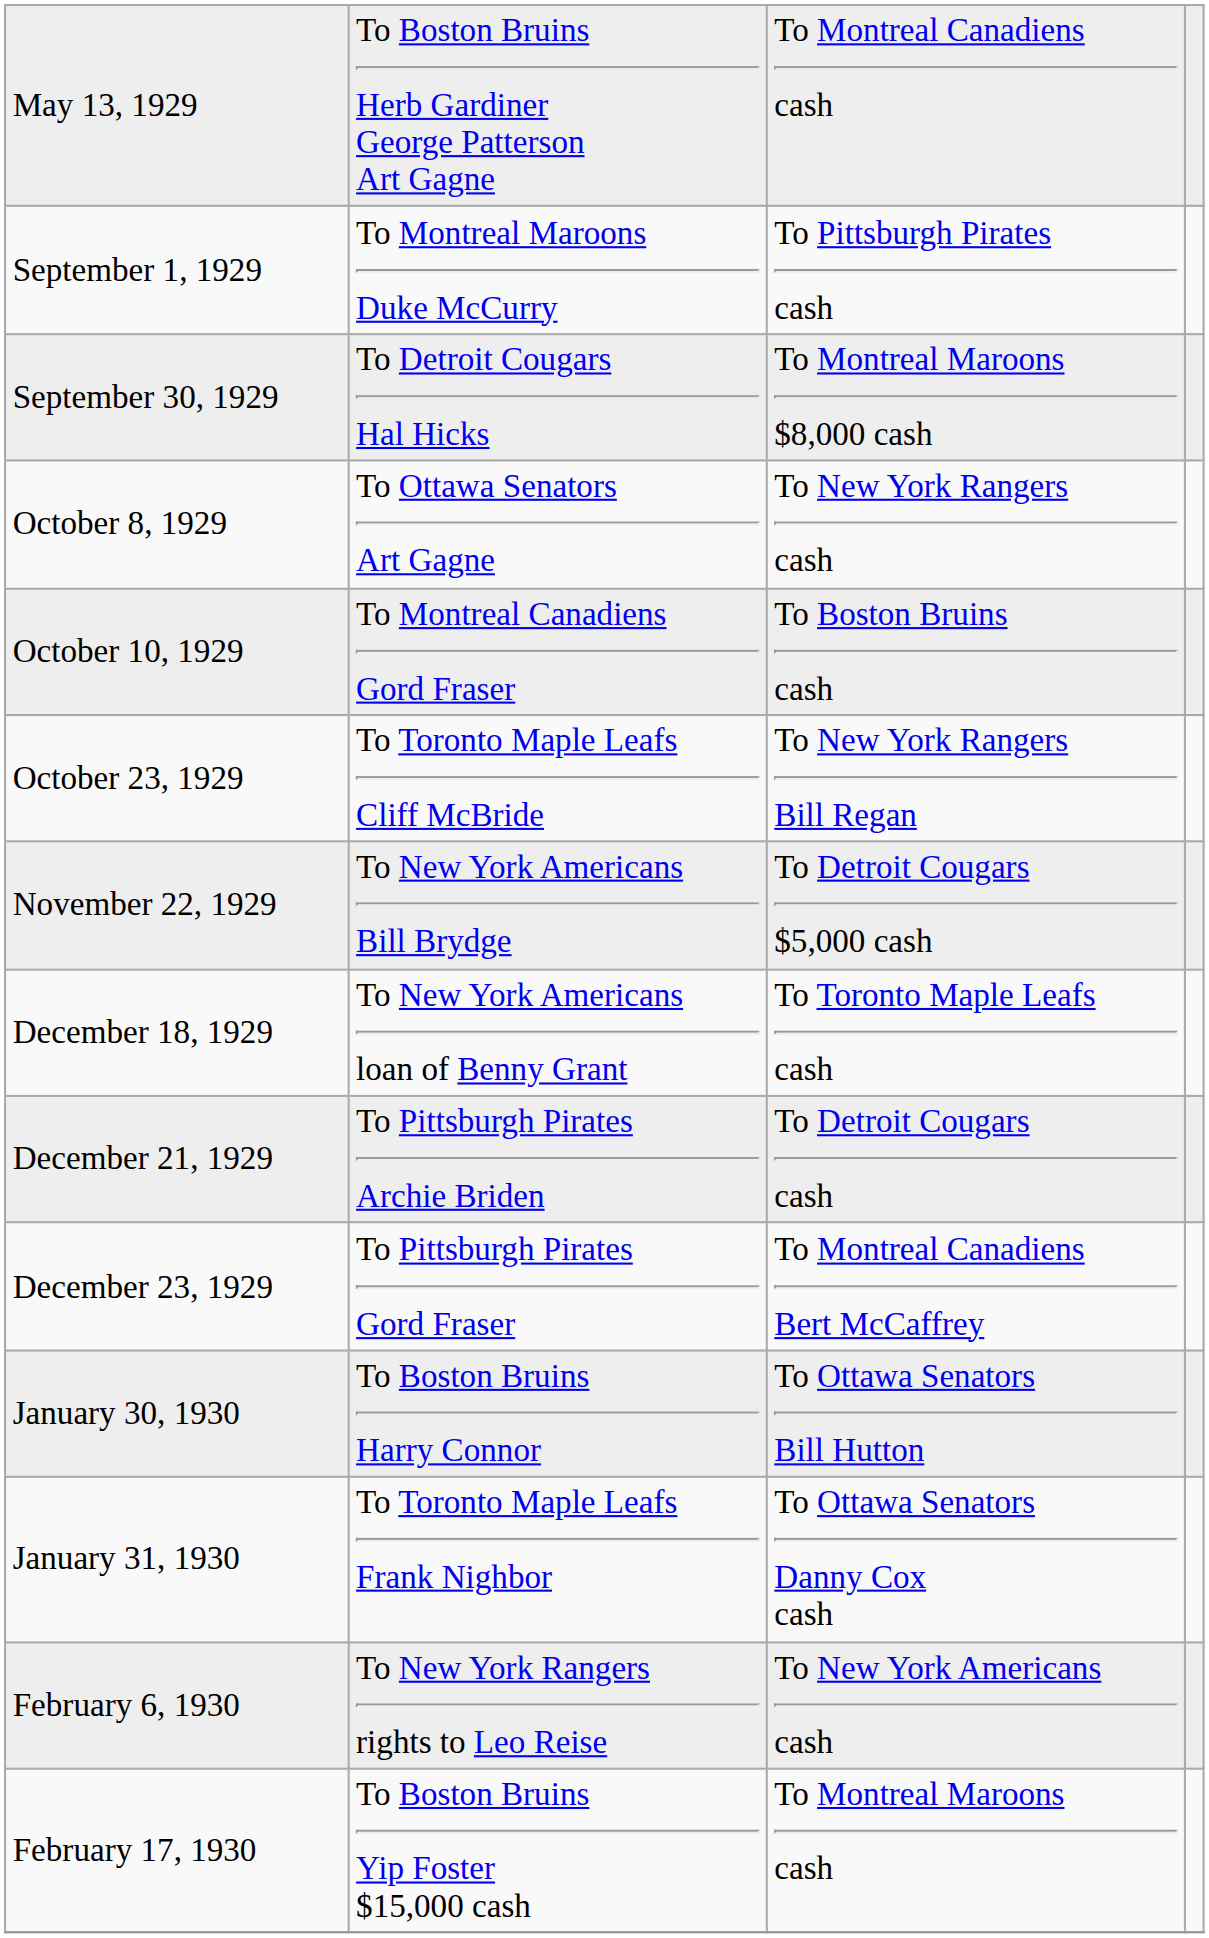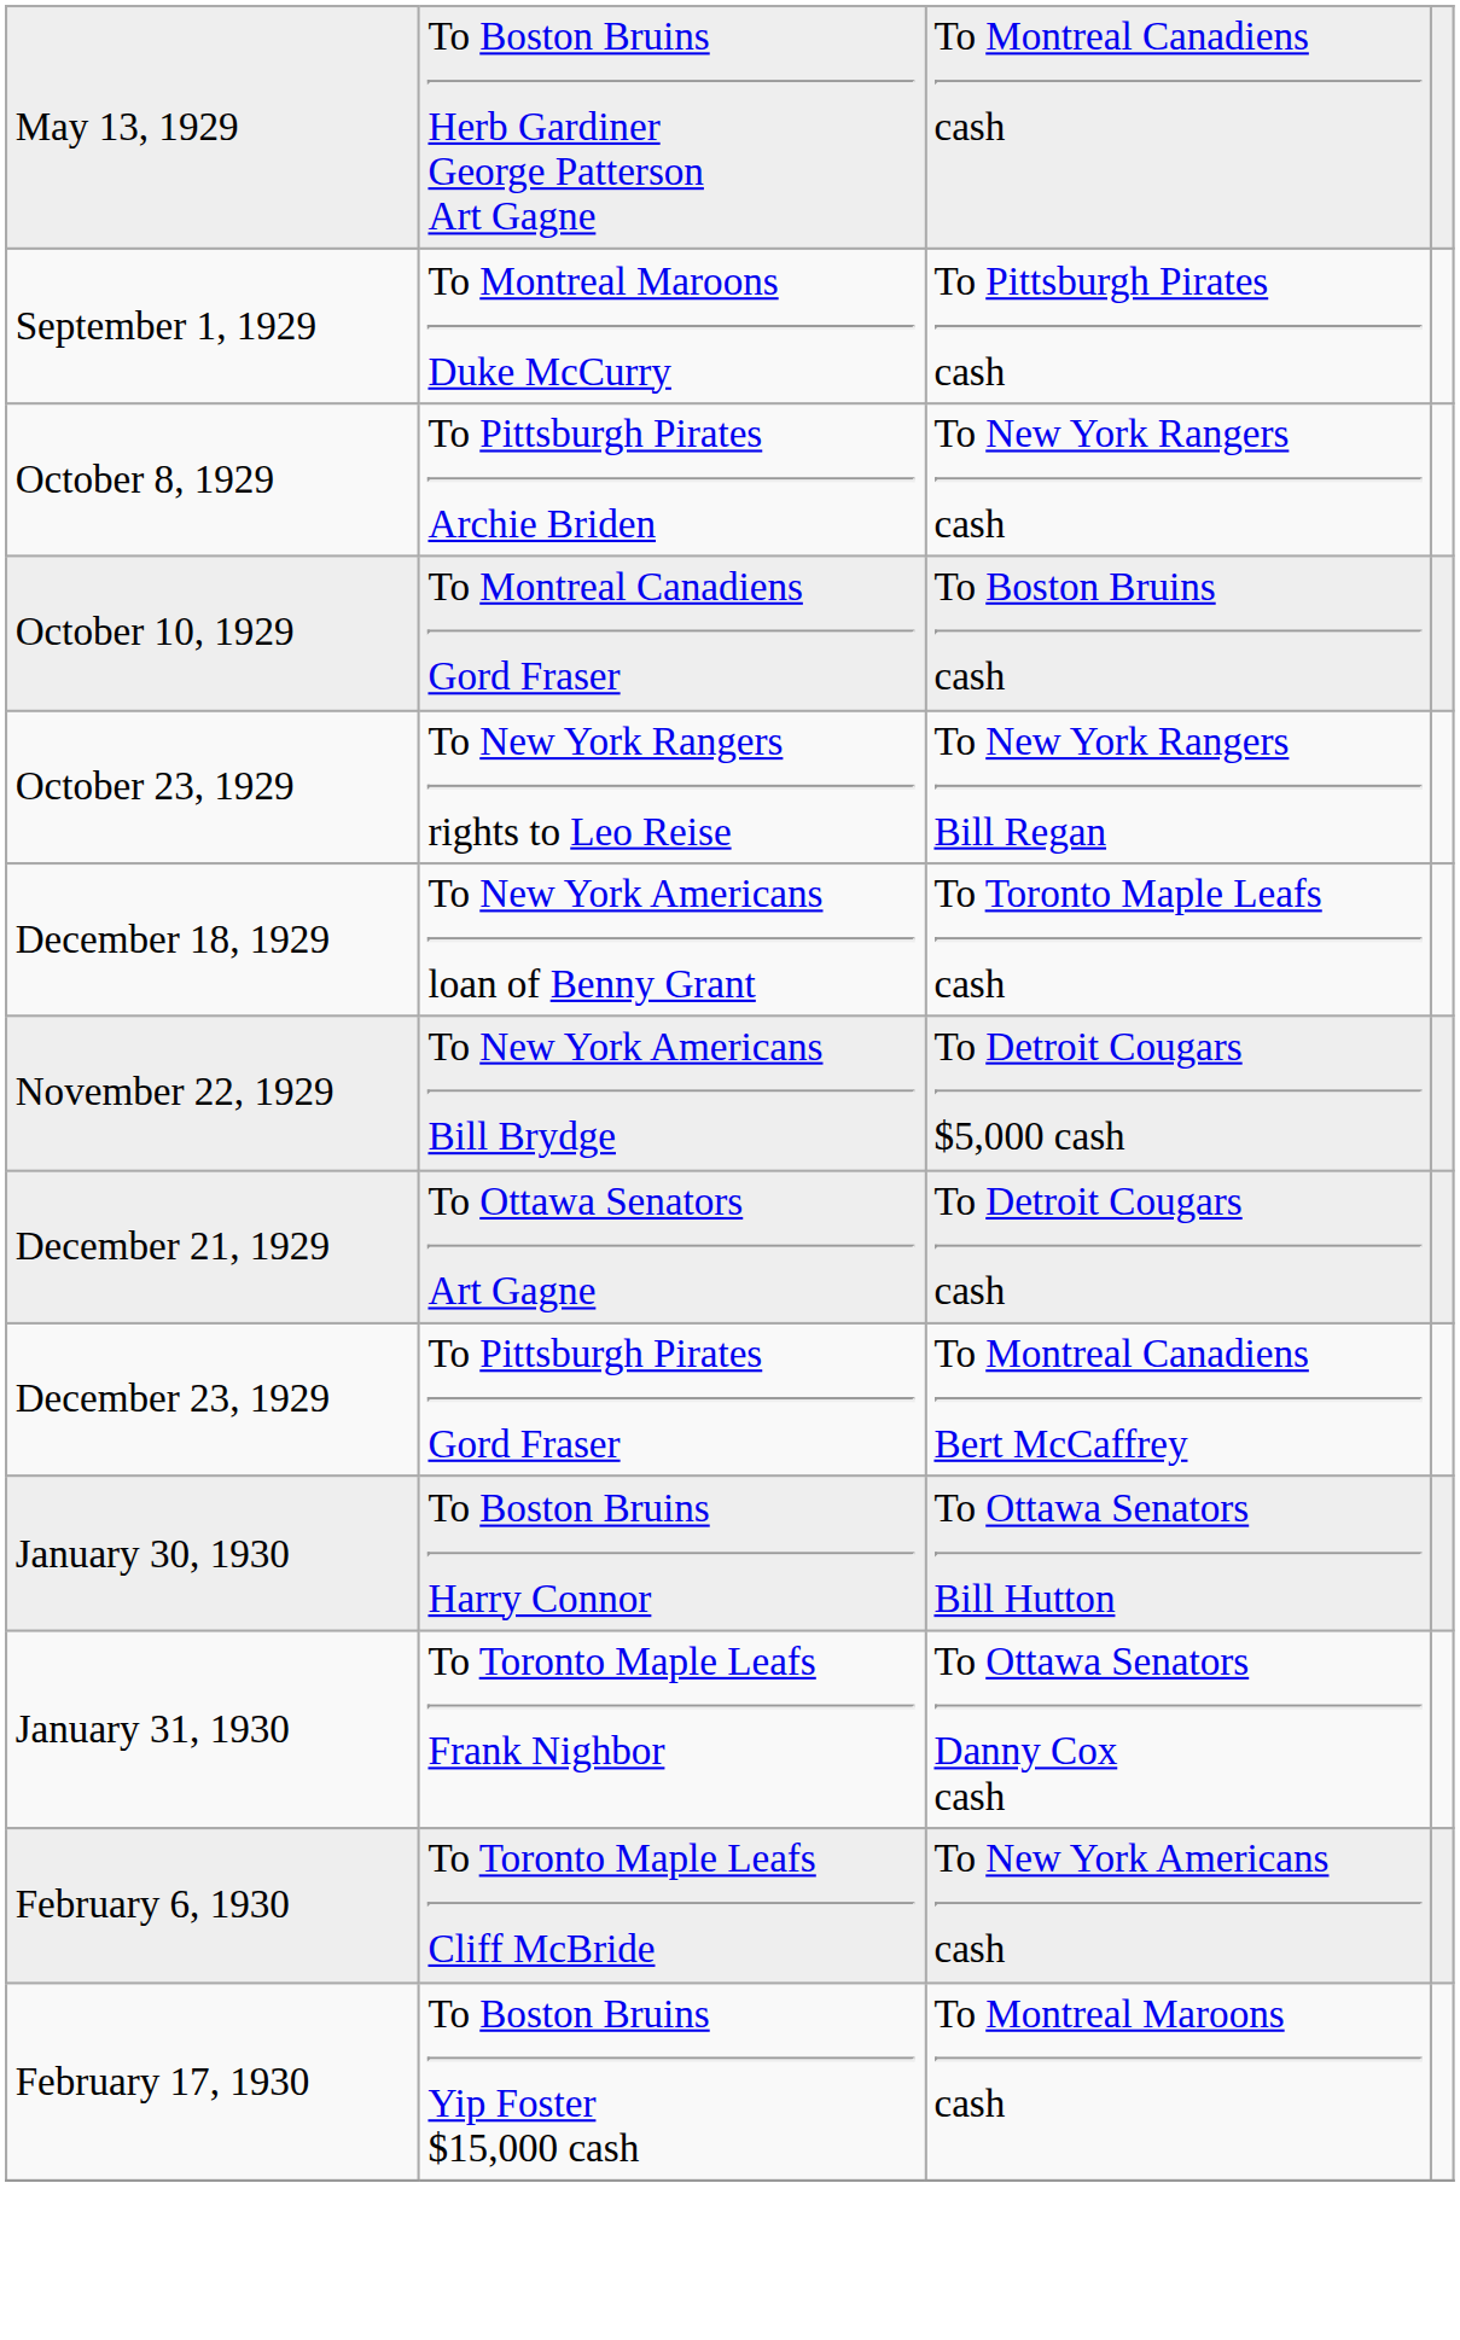 <table class="wikitable" style="border:1px solid #999999; width:580px;">
 <tr bgcolor="eeeeee">
 <td>May 13, 1929</td>
 <td valign="top">To <a href='#'>Boston Bruins</a><hr><a href='#'>Herb Gardiner</a><br><a href='#'>George Patterson</a><br><a href='#'>Art Gagne</a></td>
 <td valign="top">To <a href='#'>Montreal Canadiens</a> <hr>cash</td>
 <td></td>
 </tr>
 <tr>
 <td>September 1, 1929</td>
 <td valign="top">To <a href='#'>Montreal Maroons</a><hr><a href='#'>Duke McCurry</a></td>
 <td valign="top">To <a href='#'>Pittsburgh Pirates</a> <hr>cash</td>
 <td></td>
 </tr>
-<tr bgcolor="eeeeee">
-<td>September 30, 1929</td>
-<td valign="top">To <a href='#'>Detroit Cougars</a><hr><a href='#'>Hal Hicks</a></td>
-<td valign="top">To <a href='#'>Montreal Maroons</a> <hr>$8,000 cash</td>
-<td></td>
-</tr>
 <tr>
 <td>October 8, 1929</td>
-<td valign="top">To <a href='#'>Ottawa Senators</a><hr><a href='#'>Art Gagne</a></td>
+<td valign="top">To <a href='#'>Pittsburgh Pirates</a><hr><a href='#'>Archie Briden</a></td>
 <td valign="top">To <a href='#'>New York Rangers</a> <hr>cash</td>
 <td></td>
 </tr>
 <tr bgcolor="eeeeee">
 <td>October 10, 1929</td>
 <td valign="top">To <a href='#'>Montreal Canadiens</a><hr><a href='#'>Gord Fraser</a></td>
 <td valign="top">To <a href='#'>Boston Bruins</a> <hr>cash</td>
 <td></td>
 </tr>
 <tr>
 <td>October 23, 1929</td>
-<td valign="top">To <a href='#'>Toronto Maple Leafs</a><hr><a href='#'>Cliff McBride</a></td>
+<td valign="top">To <a href='#'>New York Rangers</a><hr>rights to <a href='#'>Leo Reise</a></td>
 <td valign="top">To <a href='#'>New York Rangers</a> <hr><a href='#'>Bill Regan</a></td>
-<td></td>
-</tr>
-<tr bgcolor="eeeeee">
-<td>November 22, 1929</td>
-<td valign="top">To <a href='#'>New York Americans</a><hr><a href='#'>Bill Brydge</a></td>
-<td valign="top">To <a href='#'>Detroit Cougars</a> <hr>$5,000 cash</td>
 <td></td>
 </tr>
 <tr>
 <td>December 18, 1929</td>
 <td valign="top">To <a href='#'>New York Americans</a><hr>loan of <a href='#'>Benny Grant</a></td>
 <td valign="top">To <a href='#'>Toronto Maple Leafs</a> <hr>cash</td>
 <td></td>
 </tr>
 <tr bgcolor="eeeeee">
+<td>November 22, 1929</td>
+<td valign="top">To <a href='#'>New York Americans</a><hr><a href='#'>Bill Brydge</a></td>
+<td valign="top">To <a href='#'>Detroit Cougars</a> <hr>$5,000 cash</td>
+<td></td>
+</tr>
+<tr bgcolor="eeeeee">
 <td>December 21, 1929</td>
-<td valign="top">To <a href='#'>Pittsburgh Pirates</a><hr><a href='#'>Archie Briden</a></td>
+<td valign="top">To <a href='#'>Ottawa Senators</a><hr><a href='#'>Art Gagne</a></td>
 <td valign="top">To <a href='#'>Detroit Cougars</a> <hr>cash</td>
 <td></td>
 </tr>
 <tr>
 <td>December 23, 1929</td>
 <td valign="top">To <a href='#'>Pittsburgh Pirates</a><hr><a href='#'>Gord Fraser</a></td>
 <td valign="top">To <a href='#'>Montreal Canadiens</a> <hr><a href='#'>Bert McCaffrey</a></td>
 <td></td>
 </tr>
 <tr bgcolor="eeeeee">
 <td>January 30, 1930</td>
 <td valign="top">To <a href='#'>Boston Bruins</a><hr><a href='#'>Harry Connor</a></td>
 <td valign="top">To <a href='#'>Ottawa Senators</a> <hr><a href='#'>Bill Hutton</a></td>
 <td></td>
 </tr>
 <tr>
 <td>January 31, 1930</td>
 <td valign="top">To <a href='#'>Toronto Maple Leafs</a><hr><a href='#'>Frank Nighbor</a></td>
 <td valign="top">To <a href='#'>Ottawa Senators</a> <hr><a href='#'>Danny Cox</a><br>cash</td>
 <td></td>
 </tr>
 <tr bgcolor="eeeeee">
 <td>February 6, 1930</td>
-<td valign="top">To <a href='#'>New York Rangers</a><hr>rights to <a href='#'>Leo Reise</a></td>
+<td valign="top">To <a href='#'>Toronto Maple Leafs</a><hr><a href='#'>Cliff McBride</a></td>
 <td valign="top">To <a href='#'>New York Americans</a><hr>cash</td>
 <td></td>
 </tr>
 <tr>
 <td>February 17, 1930</td>
 <td valign="top">To <a href='#'>Boston Bruins</a><hr><a href='#'>Yip Foster</a><br>$15,000 cash</td>
 <td valign="top">To <a href='#'>Montreal Maroons</a> <hr>cash</td>
 <td></td>
 </tr>
 <tr bgcolor="eeeeee">
 </tr>
 </table>
